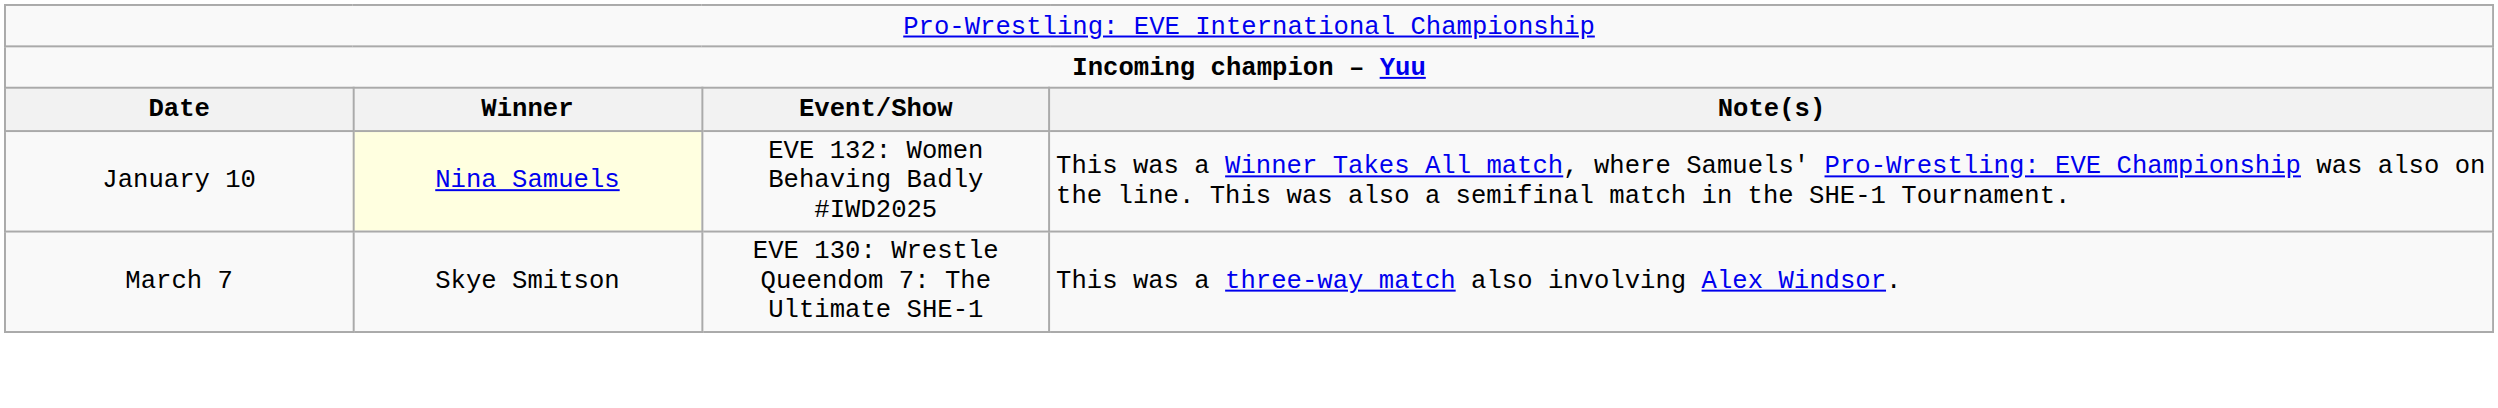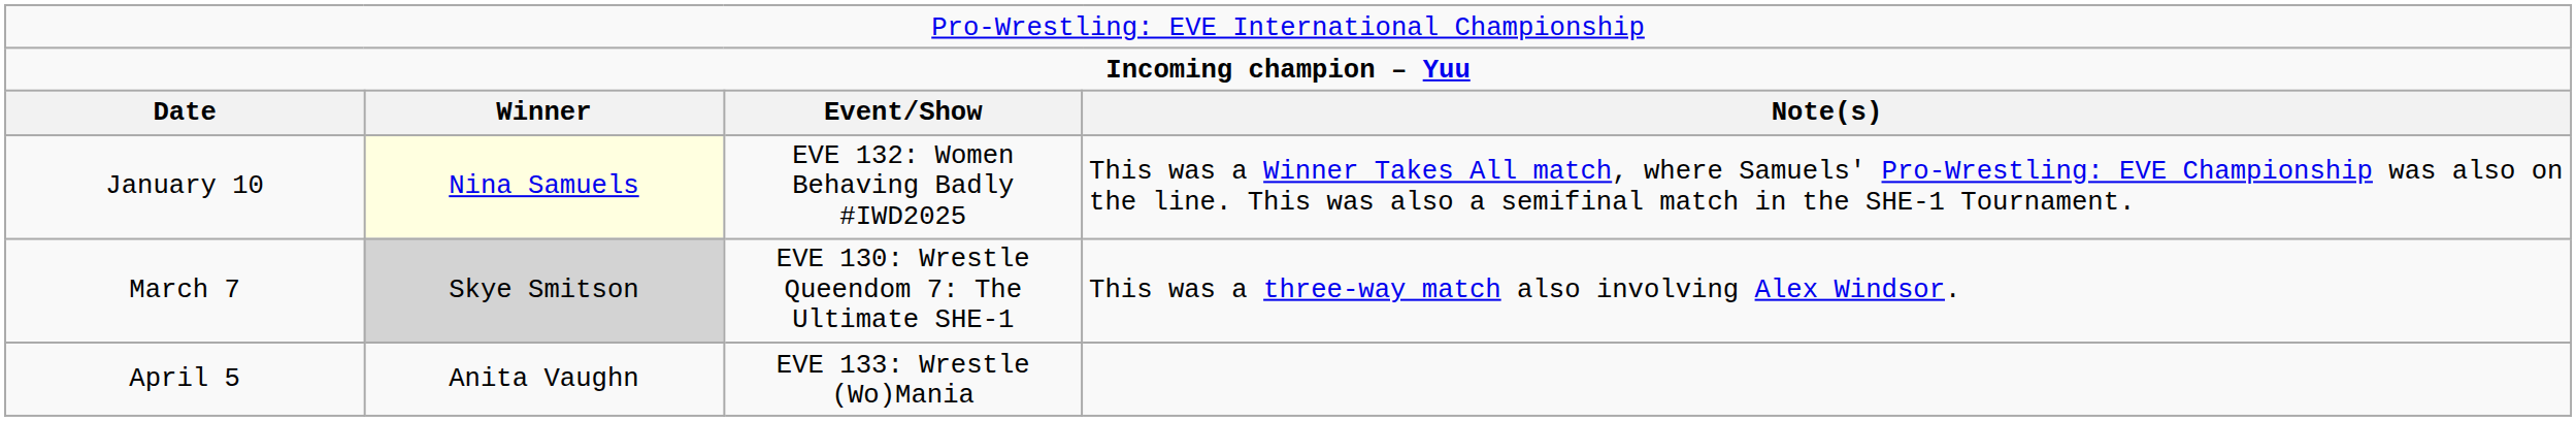 <table class="wikitable" style="text-align:center; width:100%;">
 <tr>
 <td colspan="4" style="text-align: center;"><a href='#'>Pro-Wrestling: EVE International Championship</a></td>
 </tr>
 <tr>
 <td colspan="4" style="text-align: center;"><strong>Incoming champion – <a href='#'>Yuu</a></strong></td>
 </tr>
 <tr>
 <th width=14%>Date</th>
 <th width=14%>Winner</th>
 <th width=14%>Event/Show</th>
 <th width=58%>Note(s)</th>
 </tr>
 <tr>
 <td>January 10</td>
 <td style="background: lightyellow;"><a href='#'>Nina Samuels</a></td>
 <td>EVE 132: Women Behaving Badly #IWD2025</td>
 <td align=left>This was a <a href='#'>Winner Takes All match</a>, where Samuels' <a href='#'>Pro-Wrestling: EVE Championship</a> was also on the line. This was also a semifinal match in the SHE-1 Tournament.</td>
 </tr>
 <tr>
 <td>March 7</td>
-<td>Skye Smitson</td>
+<td style="background: lightgrey;">Skye Smitson</td>
 <td>EVE 130: Wrestle Queendom 7: The Ultimate SHE-1</td>
 <td align=left>This was a <a href='#'>three-way match</a> also involving <a href='#'>Alex Windsor</a>.</td>
 </tr>
+<tr>
+<td>April 5</td>
+<td>Anita Vaughn</td>
+<td>EVE 133: Wrestle (Wo)Mania</td>
+<td></td>
+</tr>
 </table>
